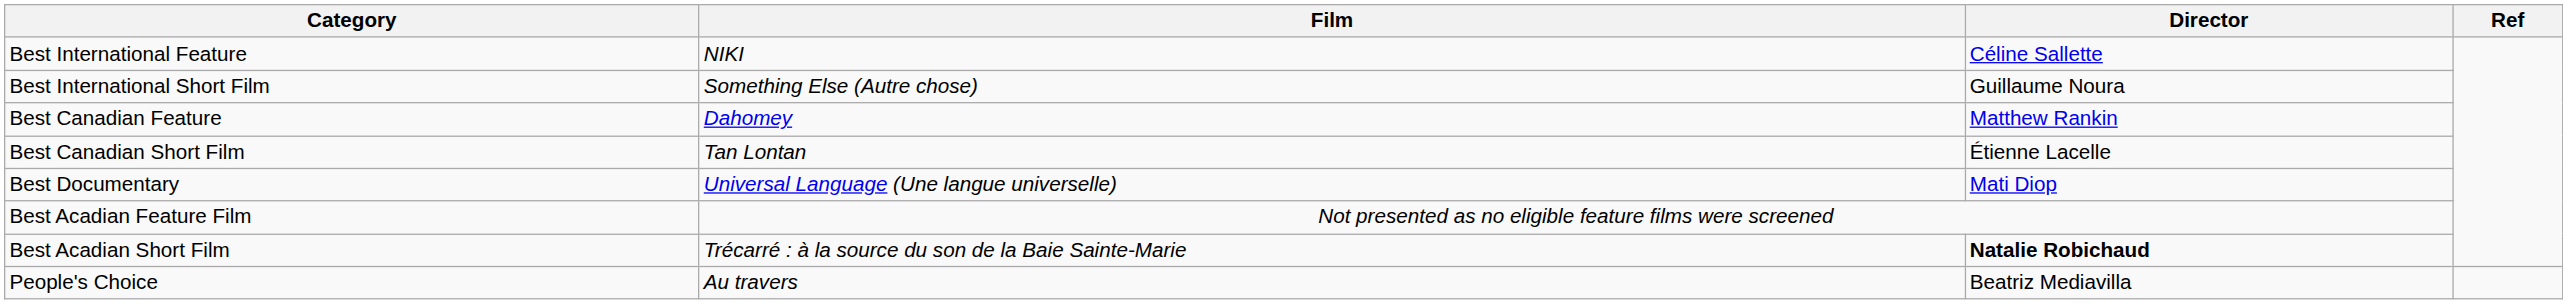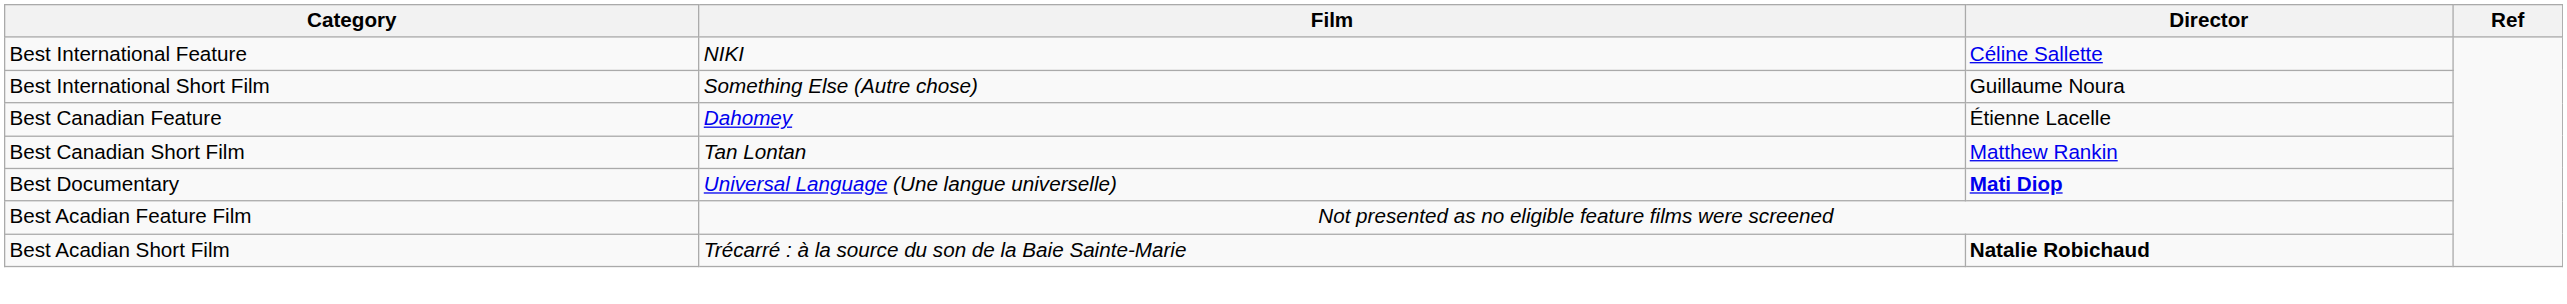 <table class="wikitable sortable"  width=100%>
 <tr>
 <th>Category</th>
 <th>Film</th>
 <th>Director</th>
 <th>Ref</th>
 </tr>
 <tr>
 <td>Best International Feature</td>
 <td><em>NIKI</em></td>
 <td><a href='#'>Céline Sallette</a></td>
 <td rowspan=7></td>
 </tr>
 <tr>
 <td>Best International Short Film</td>
 <td><em>Something Else (Autre chose)</em></td>
 <td>Guillaume Noura</td>
 </tr>
 <tr>
 <td>Best Canadian Feature</td>
 <td><em><a href='#'>Dahomey</a></em></td>
-<td><a href='#'>Matthew Rankin</a></td>
+<td>Étienne Lacelle</td>
 </tr>
 <tr>
 <td>Best Canadian Short Film</td>
 <td><em>Tan Lontan</em></td>
-<td>Étienne Lacelle</td>
+<td><a href='#'>Matthew Rankin</a></td>
 </tr>
 <tr>
 <td>Best Documentary</td>
 <td><em><a href='#'>Universal Language</a> (Une langue universelle)</em></td>
-<td><a href='#'>Mati Diop</a></td>
+<td><strong><a href='#'>Mati Diop</a></strong></td>
 </tr>
 <tr>
 <td>Best Acadian Feature Film</td>
 <td colspan=2 align=center><em>Not presented as no eligible feature films were screened</em></td>
 </tr>
 <tr>
 <td>Best Acadian Short Film</td>
 <td><em>Trécarré : à la source du son de la Baie Sainte-Marie</em></td>
 <td><strong>Natalie Robichaud</strong></td>
 </tr>
-<tr>
-<td>People's Choice</td>
-<td><em>Au travers</em></td>
-<td>Beatriz Mediavilla</td>
-<td></td>
-</tr>
 </table>
